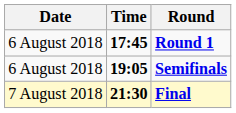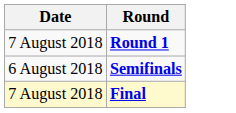 <table class="wikitable">
 <tr>
 <th>Date</th>
-<th>Time</th>
 <th>Round</th>
 </tr>
 <tr>
-<td>6 August 2018</td>
-<td><strong>17:45</strong></td>
+<td>7 August 2018</td>
 <td><strong><a href='#'>Round 1</a></strong></td>
 </tr>
 <tr>
 <td>6 August 2018</td>
-<td><strong>19:05</strong></td>
 <td><strong><a href='#'>Semifinals</a></strong></td>
 </tr>
 <tr style=background:lemonchiffon>
 <td>7 August 2018</td>
-<td><strong>21:30</strong></td>
 <td><strong><a href='#'>Final</a></strong></td>
 </tr>
 </table>
